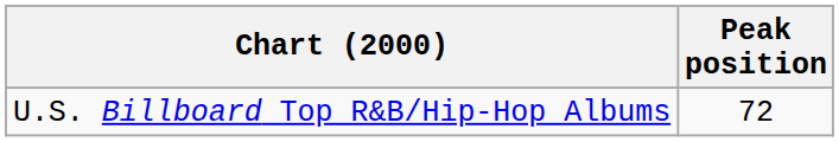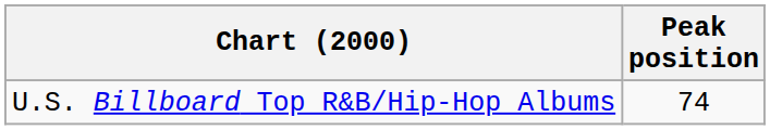 <table class="wikitable sortable">
 <tr>
 <th align="left">Chart (2000)</th>
 <th align="left">Peak <br>position</th>
 </tr>
 <tr>
 <td align="left">U.S. <a href='#'><em>Billboard</em> Top R&B/Hip-Hop Albums</a></td>
-<td align="center">72</td>
+<td align="center">74</td>
 </tr>
 </table>
